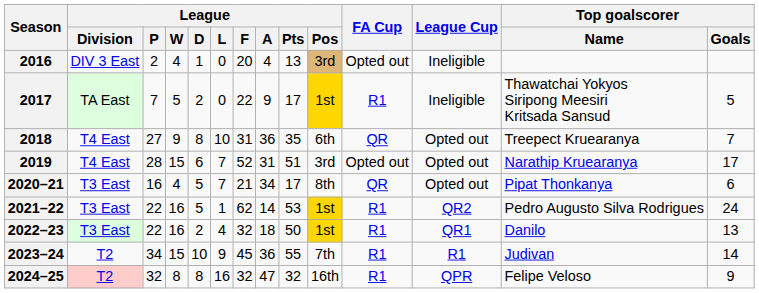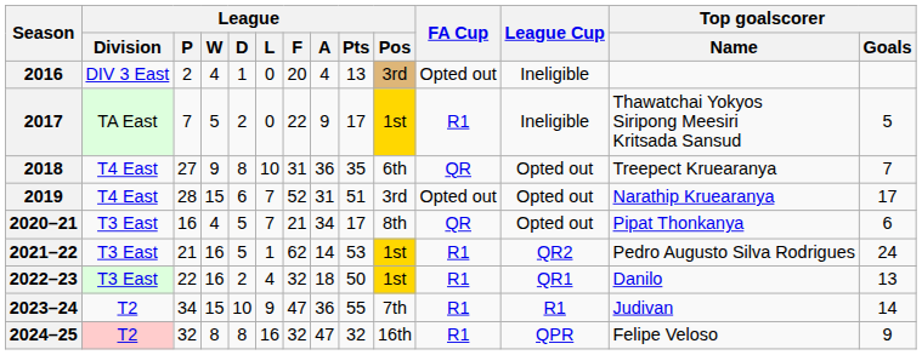 <table class="wikitable" style="text-align: center">
 <tr>
 <th rowspan=2>Season</th>
 <th colspan=9>League</th>
 <th rowspan=2><a href='#'>FA Cup</a></th>
 <th rowspan=2><a href='#'>League Cup</a></th>
 <th colspan=2>Top goalscorer</th>
 </tr>
 <tr>
 <th>Division</th>
 <th>P</th>
 <th>W</th>
 <th>D</th>
 <th>L</th>
 <th>F</th>
 <th>A</th>
 <th>Pts</th>
 <th>Pos</th>
 <th>Name</th>
 <th>Goals</th>
 </tr>
 <tr>
 <th>2016</th>
 <td><a href='#'>DIV 3 East</a></td>
 <td>2</td>
 <td>4</td>
 <td>1</td>
 <td>0</td>
 <td>20</td>
 <td>4</td>
 <td>13</td>
 <td bgcolor=#deb678>3rd</td>
 <td>Opted out</td>
 <td>Ineligible</td>
 <td></td>
 <td></td>
 </tr>
 <tr>
 <th>2017</th>
 <td bgcolor="#DDFFDD">TA East</td>
 <td>7</td>
 <td>5</td>
 <td>2</td>
 <td>0</td>
 <td>22</td>
 <td>9</td>
 <td>17</td>
 <td bgcolor=gold>1st</td>
 <td><a href='#'>R1</a></td>
 <td>Ineligible</td>
 <td align="left"> Thawatchai Yokyos<br> Siripong Meesiri<br> Kritsada Sansud</td>
 <td>5</td>
 </tr>
 <tr>
 <th>2018</th>
 <td><a href='#'>T4 East</a></td>
 <td>27</td>
 <td>9</td>
 <td>8</td>
 <td>10</td>
 <td>31</td>
 <td>36</td>
 <td>35</td>
 <td>6th</td>
 <td><a href='#'>QR</a></td>
 <td>Opted out</td>
 <td align="left"> Treepect Kruearanya</td>
 <td>7</td>
 </tr>
 <tr>
 <th>2019</th>
 <td><a href='#'>T4 East</a></td>
 <td>28</td>
 <td>15</td>
 <td>6</td>
 <td>7</td>
 <td>52</td>
 <td>31</td>
 <td>51</td>
 <td>3rd</td>
 <td>Opted out</td>
 <td>Opted out</td>
 <td align="left"> <a href='#'>Narathip Kruearanya</a></td>
 <td>17</td>
 </tr>
 <tr>
 <th>2020–21</th>
 <td><a href='#'>T3 East</a></td>
 <td>16</td>
 <td>4</td>
 <td>5</td>
 <td>7</td>
 <td>21</td>
 <td>34</td>
 <td>17</td>
 <td>8th</td>
 <td><a href='#'>QR</a></td>
 <td>Opted out</td>
 <td align="left"> <a href='#'>Pipat Thonkanya</a></td>
 <td>6</td>
 </tr>
 <tr>
 <th>2021–22</th>
 <td><a href='#'>T3 East</a></td>
-<td>22</td>
+<td>21</td>
 <td>16</td>
 <td>5</td>
 <td>1</td>
 <td>62</td>
 <td>14</td>
 <td>53</td>
 <td bgcolor=gold>1st</td>
 <td><a href='#'>R1</a></td>
 <td><a href='#'>QR2</a></td>
 <td align="left"> Pedro Augusto Silva Rodrigues</td>
 <td>24</td>
 </tr>
 <tr>
 <th>2022–23</th>
 <td bgcolor="#DDFFDD"><a href='#'>T3 East</a></td>
 <td>22</td>
 <td>16</td>
 <td>2</td>
 <td>4</td>
 <td>32</td>
 <td>18</td>
 <td>50</td>
 <td bgcolor=gold>1st</td>
 <td><a href='#'>R1</a></td>
 <td><a href='#'>QR1</a></td>
 <td align="left"> <a href='#'>Danilo</a></td>
 <td>13</td>
 </tr>
 <tr>
 <th>2023–24</th>
 <td><a href='#'>T2</a></td>
 <td>34</td>
 <td>15</td>
 <td>10</td>
 <td>9</td>
-<td>45</td>
+<td>47</td>
 <td>36</td>
 <td>55</td>
 <td>7th</td>
 <td><a href='#'>R1</a></td>
 <td><a href='#'>R1</a></td>
 <td align="left"> <a href='#'>Judivan</a></td>
 <td>14</td>
 </tr>
 <tr>
 <th>2024–25</th>
 <td bgcolor="#FFCCCC"><a href='#'>T2</a></td>
 <td>32</td>
 <td>8</td>
 <td>8</td>
 <td>16</td>
 <td>32</td>
 <td>47</td>
 <td>32</td>
 <td>16th</td>
 <td><a href='#'>R1</a></td>
 <td><a href='#'>QPR</a></td>
 <td align="left"> Felipe Veloso</td>
 <td>9</td>
 </tr>
 </table>
